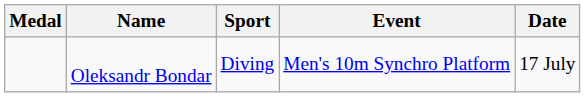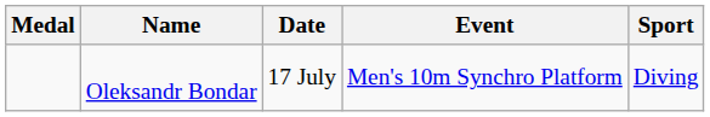 <table class="wikitable sortable" style="font-size:90%">
 <tr>
 <th>Medal</th>
 <th>Name</th>
+<th>Date</th>
+<th>Event</th>
 <th>Sport</th>
-<th>Event</th>
-<th>Date</th>
 </tr>
 <tr>
 <td></td>
 <td><br><a href='#'>Oleksandr Bondar</a></td>
+<td>17 July</td>
+<td><a href='#'>Men's 10m Synchro Platform</a></td>
 <td><a href='#'>Diving</a></td>
-<td><a href='#'>Men's 10m Synchro Platform</a></td>
-<td>17 July</td>
 </tr>
 </table>
